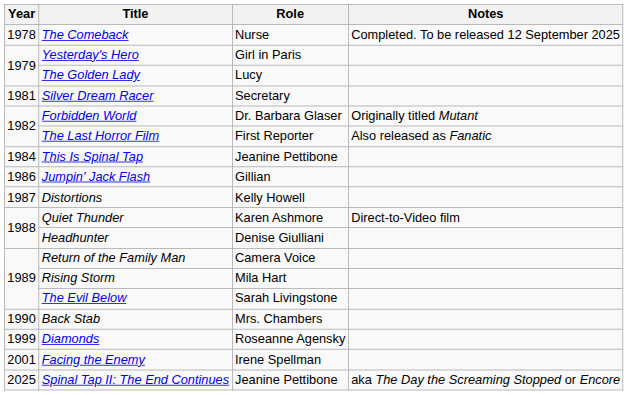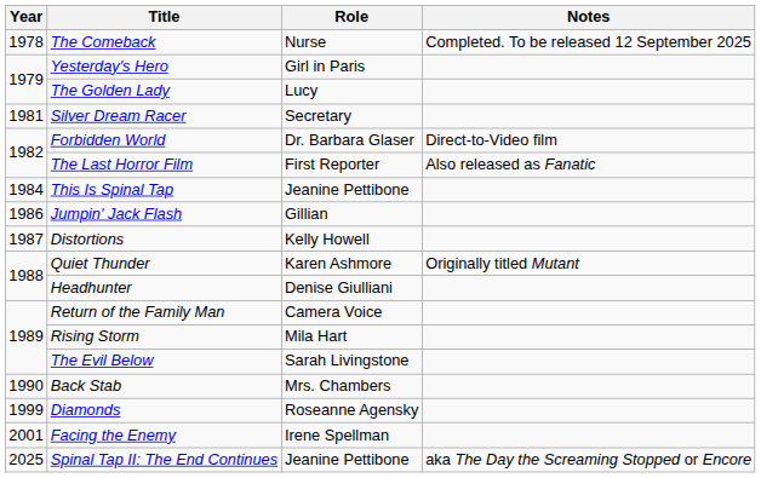 <table class="wikitable">
 <tr>
 <th>Year</th>
 <th>Title</th>
 <th>Role</th>
 <th>Notes</th>
 </tr>
 <tr>
 <td>1978</td>
 <td><em><a href='#'>The Comeback</a></em></td>
 <td>Nurse</td>
 <td>Completed. To be released 12 September 2025</td>
 </tr>
 <tr>
 <td rowspan="2">1979</td>
 <td><em><a href='#'>Yesterday's Hero</a></em></td>
 <td>Girl in Paris</td>
 <td></td>
 </tr>
 <tr>
 <td><em><a href='#'>The Golden Lady</a></em></td>
 <td>Lucy</td>
 <td></td>
 </tr>
 <tr>
 <td>1981</td>
 <td><em><a href='#'>Silver Dream Racer</a></em></td>
 <td>Secretary</td>
 <td></td>
 </tr>
 <tr>
 <td rowspan="2">1982</td>
 <td><em><a href='#'>Forbidden World</a></em></td>
 <td>Dr. Barbara Glaser</td>
-<td>Originally titled <em>Mutant</em></td>
+<td>Direct-to-Video film</td>
 </tr>
 <tr>
 <td><em><a href='#'>The Last Horror Film</a></em></td>
 <td>First Reporter</td>
 <td>Also released as <em>Fanatic</em></td>
 </tr>
 <tr>
 <td>1984</td>
 <td><em><a href='#'>This Is Spinal Tap</a></em></td>
 <td>Jeanine Pettibone</td>
 <td></td>
 </tr>
 <tr>
 <td>1986</td>
 <td><em><a href='#'>Jumpin' Jack Flash</a></em></td>
 <td>Gillian</td>
 <td></td>
 </tr>
 <tr>
 <td>1987</td>
 <td><em>Distortions</em></td>
 <td>Kelly Howell</td>
 <td></td>
 </tr>
 <tr>
 <td rowspan="2">1988</td>
 <td><em>Quiet Thunder</em></td>
 <td>Karen Ashmore</td>
-<td>Direct-to-Video film</td>
+<td>Originally titled <em>Mutant</em></td>
 </tr>
 <tr>
 <td><em>Headhunter</em></td>
 <td>Denise Giulliani</td>
 <td></td>
 </tr>
 <tr>
 <td rowspan="3">1989</td>
 <td><em>Return of the Family Man</em></td>
 <td>Camera Voice</td>
 <td></td>
 </tr>
 <tr>
 <td><em>Rising Storm</em></td>
 <td>Mila Hart</td>
 <td></td>
 </tr>
 <tr>
 <td><em><a href='#'>The Evil Below</a></em></td>
 <td>Sarah Livingstone</td>
 <td></td>
 </tr>
 <tr>
 <td>1990</td>
 <td><em>Back Stab</em></td>
 <td>Mrs. Chambers</td>
 <td></td>
 </tr>
 <tr>
 <td>1999</td>
 <td><em><a href='#'>Diamonds</a></em></td>
 <td>Roseanne Agensky</td>
 <td></td>
 </tr>
 <tr>
 <td>2001</td>
 <td><em><a href='#'>Facing the Enemy</a></em></td>
 <td>Irene Spellman</td>
 <td></td>
 </tr>
 <tr>
 <td>2025</td>
 <td><em><a href='#'>Spinal Tap II: The End Continues</a></em></td>
 <td>Jeanine Pettibone</td>
 <td>aka <em>The Day the Screaming Stopped</em> or <em>Encore</em></td>
 </tr>
 </table>
